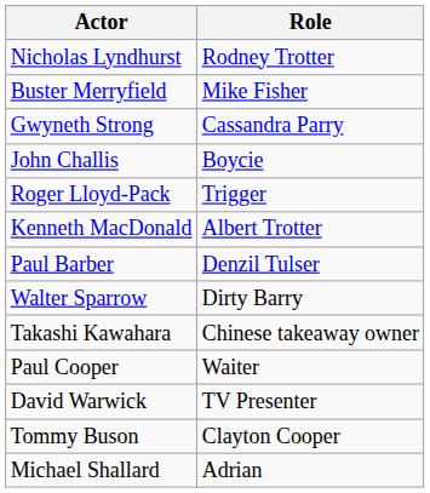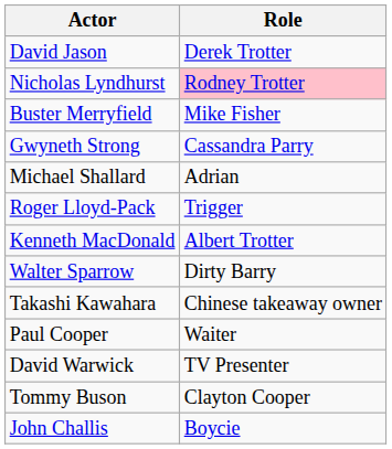 <table class="wikitable">
 <tr>
 <th>Actor</th>
 <th>Role</th>
 </tr>
 <tr>
+<td><a href='#'>David Jason</a></td>
+<td><a href='#'>Derek Trotter</a></td>
+</tr>
+<tr>
 <td><a href='#'>Nicholas Lyndhurst</a></td>
-<td><a href='#'>Rodney Trotter</a></td>
+<td style="background: pink;"><a href='#'>Rodney Trotter</a></td>
 </tr>
 <tr>
 <td><a href='#'>Buster Merryfield</a></td>
 <td><a href='#'>Mike Fisher</a></td>
 </tr>
 <tr>
 <td><a href='#'>Gwyneth Strong</a></td>
 <td><a href='#'>Cassandra Parry</a></td>
 </tr>
 <tr>
-<td><a href='#'>John Challis</a></td>
-<td><a href='#'>Boycie</a></td>
+<td>Michael Shallard</td>
+<td>Adrian</td>
 </tr>
 <tr>
 <td><a href='#'>Roger Lloyd-Pack</a></td>
 <td><a href='#'>Trigger</a></td>
 </tr>
 <tr>
 <td><a href='#'>Kenneth MacDonald</a></td>
 <td><a href='#'>Albert Trotter</a></td>
-</tr>
-<tr>
-<td><a href='#'>Paul Barber</a></td>
-<td><a href='#'>Denzil Tulser</a></td>
 </tr>
 <tr>
 <td><a href='#'>Walter Sparrow</a></td>
 <td>Dirty Barry</td>
 </tr>
 <tr>
 <td>Takashi Kawahara</td>
 <td>Chinese takeaway owner</td>
 </tr>
 <tr>
 <td>Paul Cooper</td>
 <td>Waiter</td>
 </tr>
 <tr>
 <td>David Warwick</td>
 <td>TV Presenter</td>
 </tr>
 <tr>
 <td>Tommy Buson</td>
 <td>Clayton Cooper</td>
 </tr>
 <tr>
-<td>Michael Shallard</td>
-<td>Adrian</td>
+<td><a href='#'>John Challis</a></td>
+<td><a href='#'>Boycie</a></td>
 </tr>
 </table>
